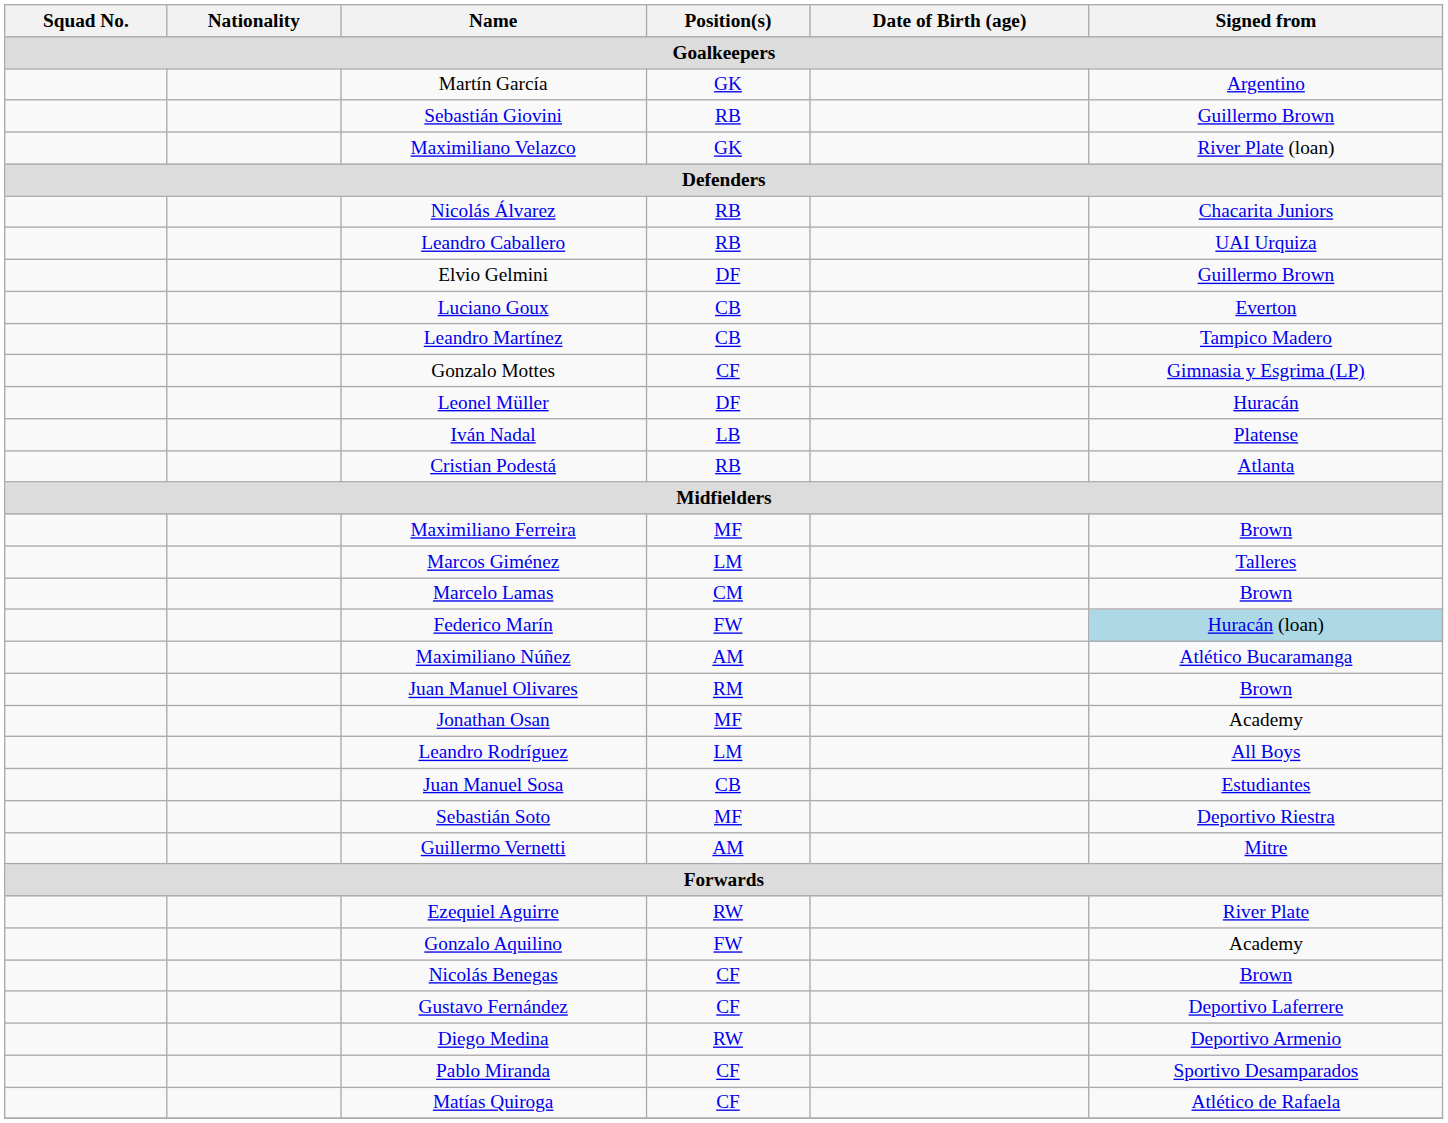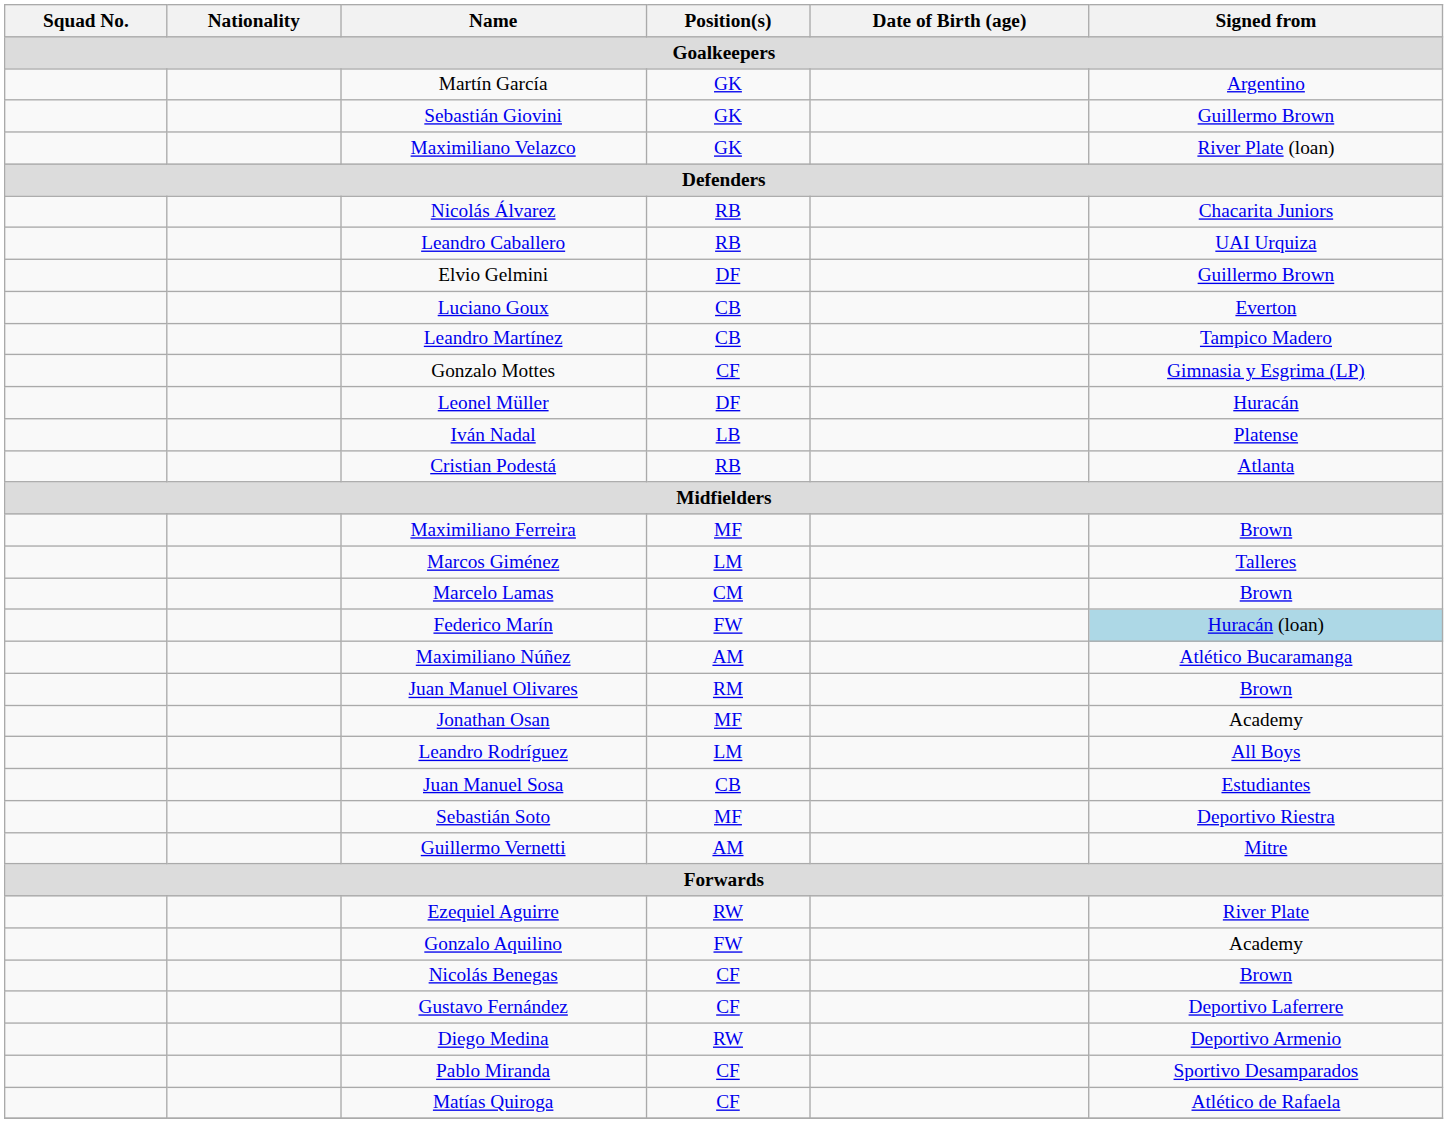 <table class="wikitable sortable" style="text-align:center; font-size:90%; width:85%;">
 <tr>
 <th style="background:#; color:; text-align:center;">Squad No.</th>
 <th style="background:#; color:; text-align:center;">Nationality</th>
 <th style="background:#; color:; text-align:center;">Name</th>
 <th style="background:#; color:; text-align:center;">Position(s)</th>
 <th style="background:#; color:; text-align:center;">Date of Birth (age)</th>
 <th style="background:#; color:; text-align:center;">Signed from</th>
 </tr>
 <tr>
 <th colspan="6" style="background:#dcdcdc; text-align:center;">Goalkeepers</th>
 </tr>
 <tr>
 <td></td>
 <td></td>
 <td>Martín García</td>
 <td><a href='#'>GK</a></td>
 <td></td>
 <td> <a href='#'>Argentino</a></td>
 </tr>
 <tr>
 <td></td>
 <td></td>
 <td><a href='#'>Sebastián Giovini</a></td>
-<td><a href='#'>RB</a></td>
+<td><a href='#'>GK</a></td>
 <td></td>
 <td> <a href='#'>Guillermo Brown</a></td>
 </tr>
 <tr>
 <td></td>
 <td></td>
 <td><a href='#'>Maximiliano Velazco</a></td>
 <td><a href='#'>GK</a></td>
 <td></td>
 <td> <a href='#'>River Plate</a> (loan)</td>
 </tr>
 <tr>
 <th colspan="7" style="background:#dcdcdc; text-align:center;">Defenders</th>
 </tr>
 <tr>
 <td></td>
 <td></td>
 <td><a href='#'>Nicolás Álvarez</a></td>
 <td><a href='#'>RB</a></td>
 <td></td>
 <td> <a href='#'>Chacarita Juniors</a></td>
 </tr>
 <tr>
 <td></td>
 <td></td>
 <td><a href='#'>Leandro Caballero</a></td>
 <td><a href='#'>RB</a></td>
 <td></td>
 <td> <a href='#'>UAI Urquiza</a></td>
 </tr>
 <tr>
 <td></td>
 <td></td>
 <td>Elvio Gelmini</td>
 <td><a href='#'>DF</a></td>
 <td></td>
 <td> <a href='#'>Guillermo Brown</a></td>
 </tr>
 <tr>
 <td></td>
 <td></td>
 <td><a href='#'>Luciano Goux</a></td>
 <td><a href='#'>CB</a></td>
 <td></td>
 <td> <a href='#'>Everton</a></td>
 </tr>
 <tr>
 <td></td>
 <td></td>
 <td><a href='#'>Leandro Martínez</a></td>
 <td><a href='#'>CB</a></td>
 <td></td>
 <td> <a href='#'>Tampico Madero</a></td>
 </tr>
 <tr>
 <td></td>
 <td></td>
 <td>Gonzalo Mottes</td>
 <td><a href='#'>CF</a></td>
 <td></td>
 <td> <a href='#'>Gimnasia y Esgrima (LP)</a></td>
 </tr>
 <tr>
 <td></td>
 <td></td>
 <td><a href='#'>Leonel Müller</a></td>
 <td><a href='#'>DF</a></td>
 <td></td>
 <td> <a href='#'>Huracán</a></td>
 </tr>
 <tr>
 <td></td>
 <td></td>
 <td><a href='#'>Iván Nadal</a></td>
 <td><a href='#'>LB</a></td>
 <td></td>
 <td> <a href='#'>Platense</a></td>
 </tr>
 <tr>
 <td></td>
 <td></td>
 <td><a href='#'>Cristian Podestá</a></td>
 <td><a href='#'>RB</a></td>
 <td></td>
 <td> <a href='#'>Atlanta</a></td>
 </tr>
 <tr>
 <th colspan="7" style="background:#dcdcdc; text-align:center;">Midfielders</th>
 </tr>
 <tr>
 <td></td>
 <td></td>
 <td><a href='#'>Maximiliano Ferreira</a></td>
 <td><a href='#'>MF</a></td>
 <td></td>
 <td> <a href='#'>Brown</a></td>
 </tr>
 <tr>
 <td></td>
 <td></td>
 <td><a href='#'>Marcos Giménez</a></td>
 <td><a href='#'>LM</a></td>
 <td></td>
 <td> <a href='#'>Talleres</a></td>
 </tr>
 <tr>
 <td></td>
 <td></td>
 <td><a href='#'>Marcelo Lamas</a></td>
 <td><a href='#'>CM</a></td>
 <td></td>
 <td> <a href='#'>Brown</a></td>
 </tr>
 <tr>
 <td></td>
 <td></td>
 <td><a href='#'>Federico Marín</a></td>
 <td><a href='#'>FW</a></td>
 <td></td>
 <td style="background: lightblue;"> <a href='#'>Huracán</a> (loan)</td>
 </tr>
 <tr>
 <td></td>
 <td></td>
 <td><a href='#'>Maximiliano Núñez</a></td>
 <td><a href='#'>AM</a></td>
 <td></td>
 <td> <a href='#'>Atlético Bucaramanga</a></td>
 </tr>
 <tr>
 <td></td>
 <td></td>
 <td><a href='#'>Juan Manuel Olivares</a></td>
 <td><a href='#'>RM</a></td>
 <td></td>
 <td> <a href='#'>Brown</a></td>
 </tr>
 <tr>
 <td></td>
 <td></td>
 <td><a href='#'>Jonathan Osan</a></td>
 <td><a href='#'>MF</a></td>
 <td></td>
 <td>Academy</td>
 </tr>
 <tr>
 <td></td>
 <td></td>
 <td><a href='#'>Leandro Rodríguez</a></td>
 <td><a href='#'>LM</a></td>
 <td></td>
 <td> <a href='#'>All Boys</a></td>
 </tr>
 <tr>
 <td></td>
 <td></td>
 <td><a href='#'>Juan Manuel Sosa</a></td>
 <td><a href='#'>CB</a></td>
 <td></td>
 <td> <a href='#'>Estudiantes</a></td>
 </tr>
 <tr>
 <td></td>
 <td></td>
 <td><a href='#'>Sebastián Soto</a></td>
 <td><a href='#'>MF</a></td>
 <td></td>
 <td> <a href='#'>Deportivo Riestra</a></td>
 </tr>
 <tr>
 <td></td>
 <td></td>
 <td><a href='#'>Guillermo Vernetti</a></td>
 <td><a href='#'>AM</a></td>
 <td></td>
 <td> <a href='#'>Mitre</a></td>
 </tr>
 <tr>
 <th colspan="7" style="background:#dcdcdc; text-align:center;">Forwards</th>
 </tr>
 <tr>
 <td></td>
 <td></td>
 <td><a href='#'>Ezequiel Aguirre</a></td>
 <td><a href='#'>RW</a></td>
 <td></td>
 <td> <a href='#'>River Plate</a></td>
 </tr>
 <tr>
 <td></td>
 <td></td>
 <td><a href='#'>Gonzalo Aquilino</a></td>
 <td><a href='#'>FW</a></td>
 <td></td>
 <td>Academy</td>
 </tr>
 <tr>
 <td></td>
 <td></td>
 <td><a href='#'>Nicolás Benegas</a></td>
 <td><a href='#'>CF</a></td>
 <td></td>
 <td> <a href='#'>Brown</a></td>
 </tr>
 <tr>
 <td></td>
 <td></td>
 <td><a href='#'>Gustavo Fernández</a></td>
 <td><a href='#'>CF</a></td>
 <td></td>
 <td> <a href='#'>Deportivo Laferrere</a></td>
 </tr>
 <tr>
 <td></td>
 <td></td>
 <td><a href='#'>Diego Medina</a></td>
 <td><a href='#'>RW</a></td>
 <td></td>
 <td> <a href='#'>Deportivo Armenio</a></td>
 </tr>
 <tr>
 <td></td>
 <td></td>
 <td><a href='#'>Pablo Miranda</a></td>
 <td><a href='#'>CF</a></td>
 <td></td>
 <td> <a href='#'>Sportivo Desamparados</a></td>
 </tr>
 <tr>
 <td></td>
 <td></td>
 <td><a href='#'>Matías Quiroga</a></td>
 <td><a href='#'>CF</a></td>
 <td></td>
 <td> <a href='#'>Atlético de Rafaela</a></td>
 </tr>
 <tr>
 </tr>
 </table>
